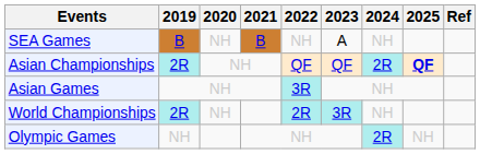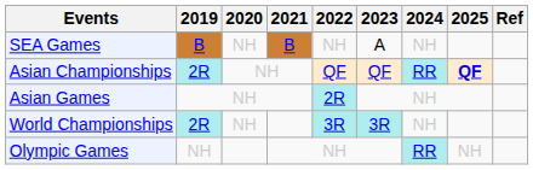 <table style='font-size: 90%; text-align:center;' class='wikitable'>
 <tr>
 <th>Events</th>
 <th>2019</th>
 <th>2020</th>
 <th>2021</th>
 <th>2022</th>
 <th>2023</th>
 <th>2024</th>
 <th>2025</th>
 <th>Ref</th>
 </tr>
 <tr>
 <td bgcolor="#ECF2FF"; align="left"><a href='#'>SEA Games</a></td>
 <td bgcolor=CD7F32><a href='#'>B</a></td>
 <td style=color:#ccc>NH</td>
 <td bgcolor=CD7F32><a href='#'>B</a></td>
 <td style=color:#ccc>NH</td>
 <td>A</td>
 <td style=color:#ccc>NH</td>
 <td></td>
 <td></td>
 </tr>
 <tr>
 <td bgcolor="#ECF2FF"; align="left"><a href='#'>Asian Championships</a></td>
 <td bgcolor=AFEEEE><a href='#'>2R</a></td>
 <td colspan="2" style=color:#ccc>NH</td>
 <td bgcolor=FFEBCD><a href='#'>QF</a></td>
 <td bgcolor=FFEBCD><a href='#'>QF</a></td>
-<td bgcolor=AFEEEE><a href='#'>2R</a></td>
+<td bgcolor=AFEEEE><a href='#'>RR</a></td>
 <td bgcolor=FFEBCD><strong><a href='#'>QF</a></strong></td>
 <td></td>
 </tr>
 <tr>
 <td bgcolor="#ECF2FF"; align="left"><a href='#'>Asian Games</a></td>
 <td colspan="3" style=color:#ccc>NH</td>
-<td bgcolor=AFEEEE><a href='#'>3R</a></td>
+<td bgcolor=AFEEEE><a href='#'>2R</a></td>
 <td colspan="3" style=color:#ccc>NH</td>
 <td></td>
 </tr>
 <tr>
 <td bgcolor="#ECF2FF"; align="left"><a href='#'>World Championships</a></td>
 <td bgcolor=AFEEEE><a href='#'>2R</a></td>
 <td style=color:#ccc>NH</td>
 <td><a href='#'></a></td>
-<td bgcolor=AFEEEE><a href='#'>2R</a></td>
+<td bgcolor=AFEEEE><a href='#'>3R</a></td>
 <td bgcolor=AFEEEE><a href='#'>3R</a></td>
 <td style=color:#ccc>NH</td>
 <td></td>
 <td></td>
 </tr>
 <tr>
 <td bgcolor="#ECF2FF"; align="left"><a href='#'>Olympic Games</a></td>
 <td style=color:#ccc>NH</td>
 <td></td>
 <td colspan="3" style=color:#ccc>NH</td>
-<td bgcolor=AFEEEE><a href='#'>2R</a></td>
+<td bgcolor=AFEEEE><a href='#'>RR</a></td>
 <td style=color:#ccc>NH</td>
 <td></td>
 </tr>
 </table>
